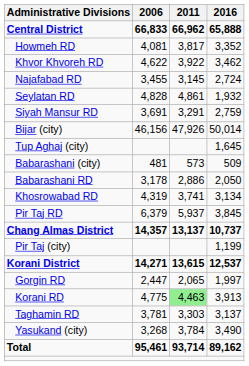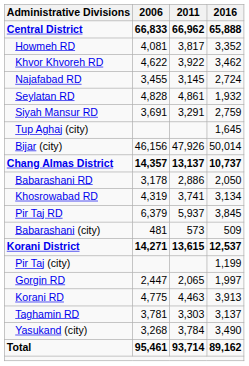 <table class="wikitable">
 <tr>
 <th>Administrative Divisions</th>
 <th>2006</th>
 <th>2011</th>
 <th>2016</th>
 </tr>
 <tr>
 <td><strong><a href='#'>Central District</a></strong></td>
 <td style="text-align: right;"><strong>66,833</strong></td>
 <td style="text-align: right;"><strong>66,962</strong></td>
 <td style="text-align: right;"><strong>65,888</strong></td>
 </tr>
 <tr>
 <td style="padding-left: 1em;"><a href='#'>Howmeh RD</a></td>
 <td style="text-align: right;">4,081</td>
 <td style="text-align: right;">3,817</td>
 <td style="text-align: right;">3,352</td>
 </tr>
 <tr>
 <td style="padding-left: 1em;"><a href='#'>Khvor Khvoreh RD</a></td>
 <td style="text-align: right;">4,622</td>
 <td style="text-align: right;">3,922</td>
 <td style="text-align: right;">3,462</td>
 </tr>
 <tr>
 <td style="padding-left: 1em;"><a href='#'>Najafabad RD</a></td>
 <td style="text-align: right;">3,455</td>
 <td style="text-align: right;">3,145</td>
 <td style="text-align: right;">2,724</td>
 </tr>
 <tr>
 <td style="padding-left: 1em;"><a href='#'>Seylatan RD</a></td>
 <td style="text-align: right;">4,828</td>
 <td style="text-align: right;">4,861</td>
 <td style="text-align: right;">1,932</td>
 </tr>
 <tr>
 <td style="padding-left: 1em;"><a href='#'>Siyah Mansur RD</a></td>
 <td style="text-align: right;">3,691</td>
 <td style="text-align: right;">3,291</td>
 <td style="text-align: right;">2,759</td>
 </tr>
 <tr>
+<td style="padding-left: 1em;"><a href='#'>Tup Aghaj</a> (city)</td>
+<td style="text-align: right;"></td>
+<td style="text-align: right;"></td>
+<td style="text-align: right;">1,645</td>
+</tr>
+<tr>
 <td style="padding-left: 1em;"><a href='#'>Bijar</a> (city)</td>
 <td style="text-align: right;">46,156</td>
 <td style="text-align: right;">47,926</td>
 <td style="text-align: right;">50,014</td>
 </tr>
 <tr>
-<td style="padding-left: 1em;"><a href='#'>Tup Aghaj</a> (city)</td>
-<td style="text-align: right;"></td>
-<td style="text-align: right;"></td>
-<td style="text-align: right;">1,645</td>
-</tr>
-<tr>
-<td style="padding-left: 1em;"><a href='#'>Babarashani</a> (city)</td>
-<td style="text-align: right;">481</td>
-<td style="text-align: right;">573</td>
-<td style="text-align: right;">509</td>
+<td><strong><a href='#'>Chang Almas District</a></strong></td>
+<td style="text-align: right;"><strong>14,357</strong></td>
+<td style="text-align: right;"><strong>13,137</strong></td>
+<td style="text-align: right;"><strong>10,737</strong></td>
 </tr>
 <tr>
 <td style="padding-left: 1em;"><a href='#'>Babarashani RD</a></td>
 <td style="text-align: right;">3,178</td>
 <td style="text-align: right;">2,886</td>
 <td style="text-align: right;">2,050</td>
 </tr>
 <tr>
 <td style="padding-left: 1em;"><a href='#'>Khosrowabad RD</a></td>
 <td style="text-align: right;">4,319</td>
 <td style="text-align: right;">3,741</td>
 <td style="text-align: right;">3,134</td>
 </tr>
 <tr>
 <td style="padding-left: 1em;"><a href='#'>Pir Taj RD</a></td>
 <td style="text-align: right;">6,379</td>
 <td style="text-align: right;">5,937</td>
 <td style="text-align: right;">3,845</td>
 </tr>
 <tr>
-<td><strong><a href='#'>Chang Almas District</a></strong></td>
-<td style="text-align: right;"><strong>14,357</strong></td>
-<td style="text-align: right;"><strong>13,137</strong></td>
-<td style="text-align: right;"><strong>10,737</strong></td>
+<td style="padding-left: 1em;"><a href='#'>Babarashani</a> (city)</td>
+<td style="text-align: right;">481</td>
+<td style="text-align: right;">573</td>
+<td style="text-align: right;">509</td>
+</tr>
+<tr>
+<td><strong><a href='#'>Korani District</a></strong></td>
+<td style="text-align: right;"><strong>14,271</strong></td>
+<td style="text-align: right;"><strong>13,615</strong></td>
+<td style="text-align: right;"><strong>12,537</strong></td>
 </tr>
 <tr>
 <td style="padding-left: 1em;"><a href='#'>Pir Taj</a> (city)</td>
 <td style="text-align: right;"></td>
 <td style="text-align: right;"></td>
 <td style="text-align: right;">1,199</td>
-</tr>
-<tr>
-<td><strong><a href='#'>Korani District</a></strong></td>
-<td style="text-align: right;"><strong>14,271</strong></td>
-<td style="text-align: right;"><strong>13,615</strong></td>
-<td style="text-align: right;"><strong>12,537</strong></td>
 </tr>
 <tr>
 <td style="padding-left: 1em;"><a href='#'>Gorgin RD</a></td>
 <td style="text-align: right;">2,447</td>
 <td style="text-align: right;">2,065</td>
 <td style="text-align: right;">1,997</td>
 </tr>
 <tr>
 <td style="padding-left: 1em;"><a href='#'>Korani RD</a></td>
 <td style="text-align: right;">4,775</td>
-<td style="background: lightgreen; text-align: right;">4,463</td>
+<td style="text-align: right;">4,463</td>
 <td style="text-align: right;">3,913</td>
 </tr>
 <tr>
 <td style="padding-left: 1em;"><a href='#'>Taghamin RD</a></td>
 <td style="text-align: right;">3,781</td>
 <td style="text-align: right;">3,303</td>
 <td style="text-align: right;">3,137</td>
 </tr>
 <tr>
 <td style="padding-left: 1em;"><a href='#'>Yasukand</a> (city)</td>
 <td style="text-align: right;">3,268</td>
 <td style="text-align: right;">3,784</td>
 <td style="text-align: right;">3,490</td>
 </tr>
 <tr>
 <td><strong>Total</strong></td>
 <td style="text-align: right;"><strong>95,461</strong></td>
 <td style="text-align: right;"><strong>93,714</strong></td>
 <td style="text-align: right;"><strong>89,162</strong></td>
 </tr>
 <tr>
 <td colspan=4></td>
 </tr>
 </table>
